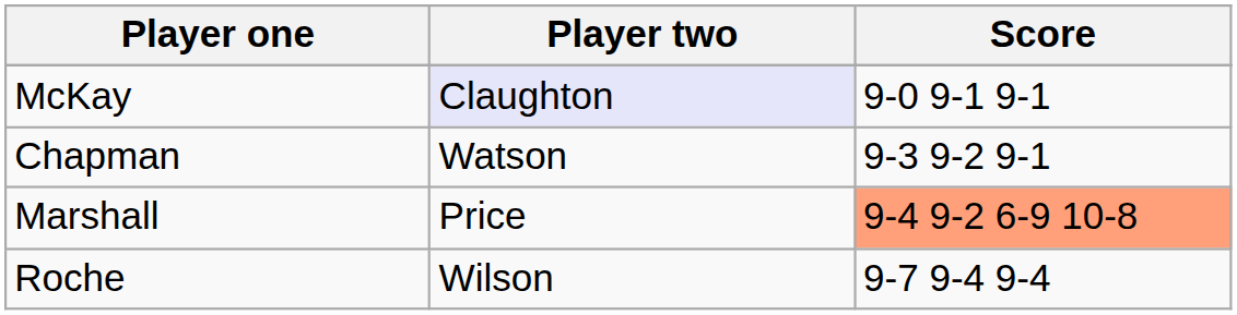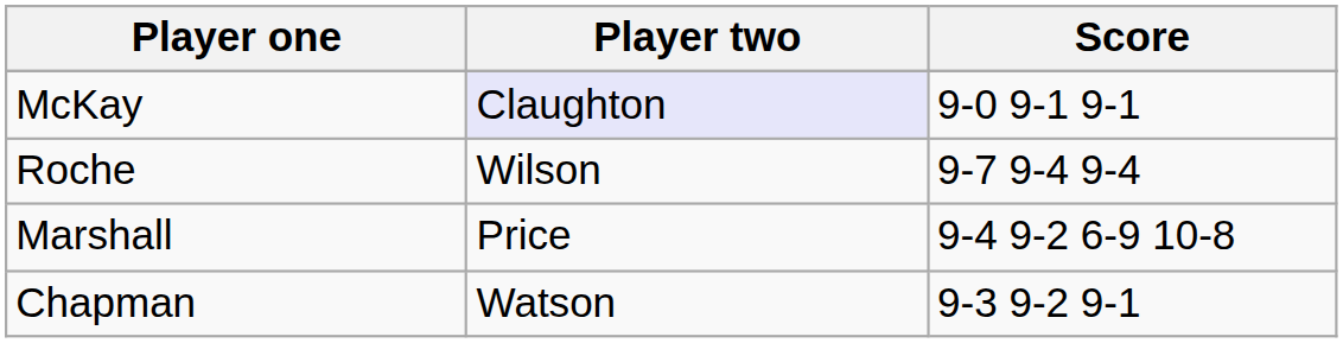 <table class="wikitable">
 <tr>
 <th width=170>Player one</th>
 <th width=170>Player two</th>
 <th width=150>Score</th>
 </tr>
 <tr>
 </tr>
 <tr>
 <td> McKay</td>
 <td style="background: lavender;"> Claughton</td>
 <td>9-0 9-1 9-1</td>
 </tr>
 <tr>
+<td> Roche</td>
+<td> Wilson</td>
+<td>9-7 9-4 9-4</td>
+</tr>
+<tr>
+<td> Marshall</td>
+<td> Price</td>
+<td>9-4 9-2 6-9 10-8</td>
+</tr>
+<tr>
 <td> Chapman</td>
 <td> Watson</td>
 <td>9-3 9-2 9-1</td>
 </tr>
-<tr>
-<td> Marshall</td>
-<td> Price</td>
-<td style="background: lightsalmon;">9-4 9-2 6-9 10-8</td>
-</tr>
-<tr>
-<td> Roche</td>
-<td> Wilson</td>
-<td>9-7 9-4 9-4</td>
-</tr>
 </table>
